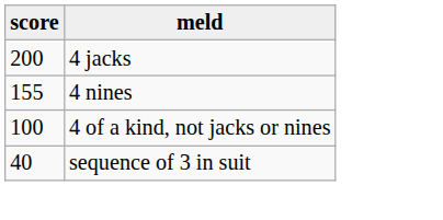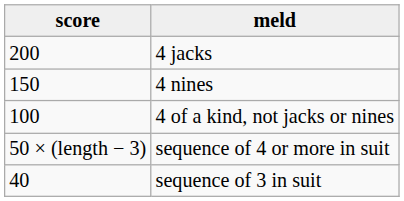 <table class="wikitable" align="left" style="margin-right:0.5em">
 <tr>
 <th style="background:#efefef;">score</th>
 <th style="background:#efefef;">meld</th>
 </tr>
 <tr>
 <td>200</td>
 <td>4 jacks</td>
 </tr>
 <tr>
-<td>155</td>
+<td>150</td>
 <td>4 nines</td>
 </tr>
 <tr>
 <td>100</td>
 <td>4 of a kind, not jacks or nines</td>
 </tr>
 <tr>
+<td>50 × (length − 3)</td>
+<td>sequence of 4 or more in suit</td>
+</tr>
+<tr>
 <td>40</td>
 <td>sequence of 3 in suit</td>
 </tr>
 </table>
